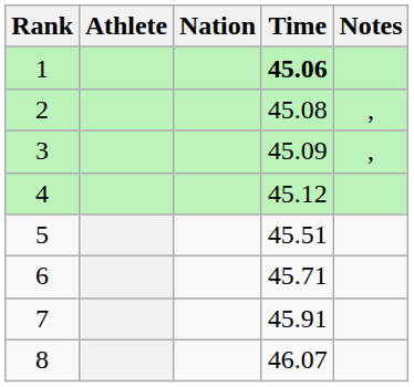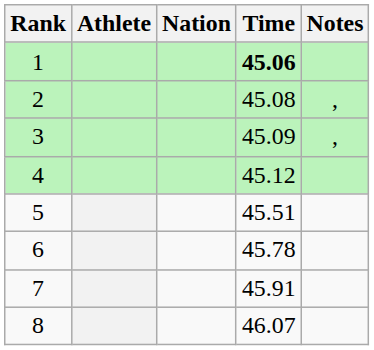 <table class="wikitable plainrowheaders sortable" style="text-align:center;">
 <tr>
 <th scope=col>Rank</th>
 <th scope=col>Athlete</th>
 <th scope=col>Nation</th>
 <th scope=col>Time</th>
 <th scope=col>Notes</th>
 </tr>
 <tr bgcolor=#bbf3bb>
 <td>1</td>
 <th scope=row style="background:#bbf3bb; text-align:left;"></th>
 <td align=left></td>
 <td><strong>45.06</strong></td>
 <td></td>
 </tr>
 <tr bgcolor=#bbf3bb>
 <td>2</td>
 <th scope=row style="background:#bbf3bb; text-align:left;"></th>
 <td align=left></td>
 <td>45.08</td>
 <td>, </td>
 </tr>
 <tr bgcolor=#bbf3bb>
 <td>3</td>
 <th scope=row style="background:#bbf3bb; text-align:left;"></th>
 <td align=left></td>
 <td>45.09</td>
 <td>, </td>
 </tr>
 <tr bgcolor=#bbf3bb>
 <td>4</td>
 <th scope=row style="background:#bbf3bb; text-align:left;"></th>
 <td align=left></td>
 <td>45.12</td>
 <td></td>
 </tr>
 <tr>
 <td>5</td>
 <th scope=row style=text-align:left;></th>
 <td align=left></td>
 <td>45.51</td>
 <td></td>
 </tr>
 <tr>
 <td>6</td>
 <th scope=row style=text-align:left;></th>
 <td align=left></td>
-<td>45.71</td>
+<td>45.78</td>
 <td></td>
 </tr>
 <tr>
 <td>7</td>
 <th scope=row style=text-align:left;></th>
 <td align=left></td>
 <td>45.91</td>
 <td></td>
 </tr>
 <tr>
 <td>8</td>
 <th scope=row style=text-align:left;></th>
 <td align=left></td>
 <td>46.07</td>
 <td></td>
 </tr>
 </table>
